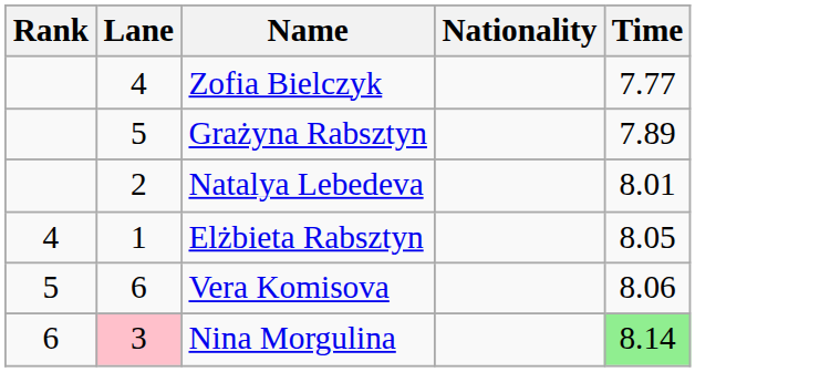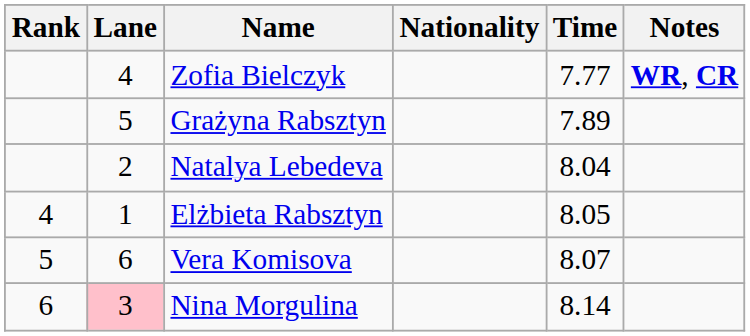 <table class="wikitable sortable" style="text-align:center">
 <tr>
 <th>Rank</th>
 <th>Lane</th>
 <th>Name</th>
 <th>Nationality</th>
 <th>Time</th>
+<th>Notes</th>
 </tr>
 <tr>
 <td></td>
 <td>4</td>
 <td align="left"><a href='#'>Zofia Bielczyk</a></td>
 <td align=left></td>
 <td>7.77</td>
+<td><strong><a href='#'>WR</a></strong>, <strong><a href='#'>CR</a></strong></td>
 </tr>
 <tr>
 <td></td>
 <td>5</td>
 <td align="left"><a href='#'>Grażyna Rabsztyn</a></td>
 <td align=left></td>
 <td>7.89</td>
+<td></td>
 </tr>
 <tr>
 <td></td>
 <td>2</td>
 <td align="left"><a href='#'>Natalya Lebedeva</a></td>
 <td align=left></td>
-<td>8.01</td>
+<td>8.04</td>
+<td></td>
 </tr>
 <tr>
 <td>4</td>
 <td>1</td>
 <td align="left"><a href='#'>Elżbieta Rabsztyn</a></td>
 <td align=left></td>
 <td>8.05</td>
+<td></td>
 </tr>
 <tr>
 <td>5</td>
 <td>6</td>
 <td align="left"><a href='#'>Vera Komisova</a></td>
 <td align=left></td>
-<td>8.06</td>
+<td>8.07</td>
+<td></td>
 </tr>
 <tr>
 <td>6</td>
 <td style="background: pink;">3</td>
 <td align="left"><a href='#'>Nina Morgulina</a></td>
 <td align=left></td>
-<td style="background: lightgreen;">8.14</td>
+<td>8.14</td>
+<td></td>
 </tr>
 </table>
